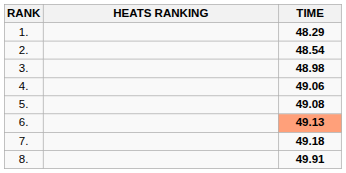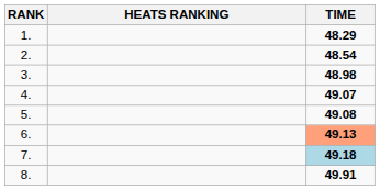 <table class="wikitable">
 <tr>
 <th>RANK</th>
 <th style="width: 20em">HEATS RANKING</th>
 <th style="width: 5em">TIME</th>
 </tr>
 <tr>
 <td align="center">1.</td>
 <td></td>
 <td align="center"><strong>48.29</strong></td>
 </tr>
 <tr>
 <td align="center">2.</td>
 <td></td>
 <td align="center"><strong>48.54</strong></td>
 </tr>
 <tr>
 <td align="center">3.</td>
 <td></td>
 <td align="center"><strong>48.98</strong></td>
 </tr>
 <tr>
 <td align="center">4.</td>
 <td></td>
-<td align="center"><strong>49.06</strong></td>
+<td align="center"><strong>49.07</strong></td>
 </tr>
 <tr>
 <td align="center">5.</td>
 <td></td>
 <td align="center"><strong>49.08</strong></td>
 </tr>
 <tr>
 <td align="center">6.</td>
 <td></td>
 <td align="center" style="background: lightsalmon;"><strong>49.13</strong></td>
 </tr>
 <tr>
 <td align="center">7.</td>
 <td></td>
-<td align="center"><strong>49.18</strong></td>
+<td align="center" style="background: lightblue;"><strong>49.18</strong></td>
 </tr>
 <tr>
 <td align="center">8.</td>
 <td></td>
 <td align="center"><strong>49.91</strong></td>
 </tr>
 </table>
